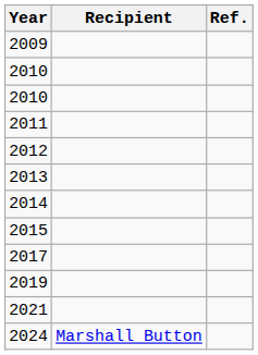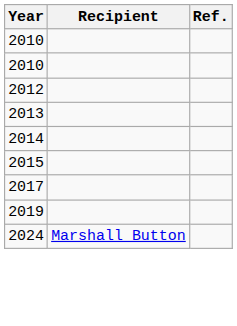 <table class="wikitable sortable mw-collapsible">
 <tr>
 <th>Year</th>
 <th>Recipient</th>
 <th>Ref.</th>
-</tr>
-<tr>
-<td>2009</td>
-<td></td>
-<td></td>
 </tr>
 <tr>
 <td>2010</td>
 <td></td>
 <td></td>
 </tr>
 <tr>
 <td>2010</td>
-<td></td>
-<td></td>
-</tr>
-<tr>
-<td>2011</td>
 <td></td>
 <td></td>
 </tr>
 <tr>
 <td>2012</td>
 <td></td>
 <td></td>
 </tr>
 <tr>
 <td>2013</td>
 <td></td>
 <td></td>
 </tr>
 <tr>
 <td>2014</td>
 <td></td>
 <td></td>
 </tr>
 <tr>
 <td>2015</td>
 <td></td>
 <td></td>
 </tr>
 <tr>
 <td>2017</td>
 <td></td>
 <td></td>
 </tr>
 <tr>
 <td>2019</td>
 <td></td>
 <td></td>
 </tr>
 <tr>
-<td>2021</td>
-<td></td>
-<td></td>
-</tr>
-<tr>
 <td>2024</td>
 <td><a href='#'>Marshall Button</a></td>
 <td></td>
 </tr>
 </table>
